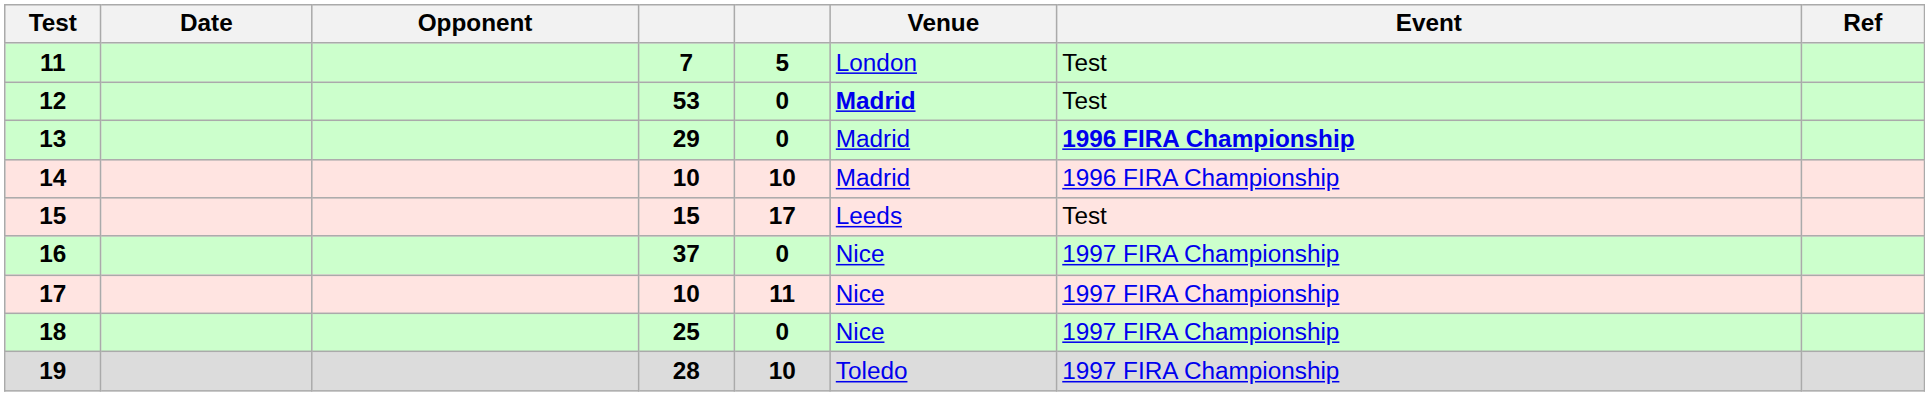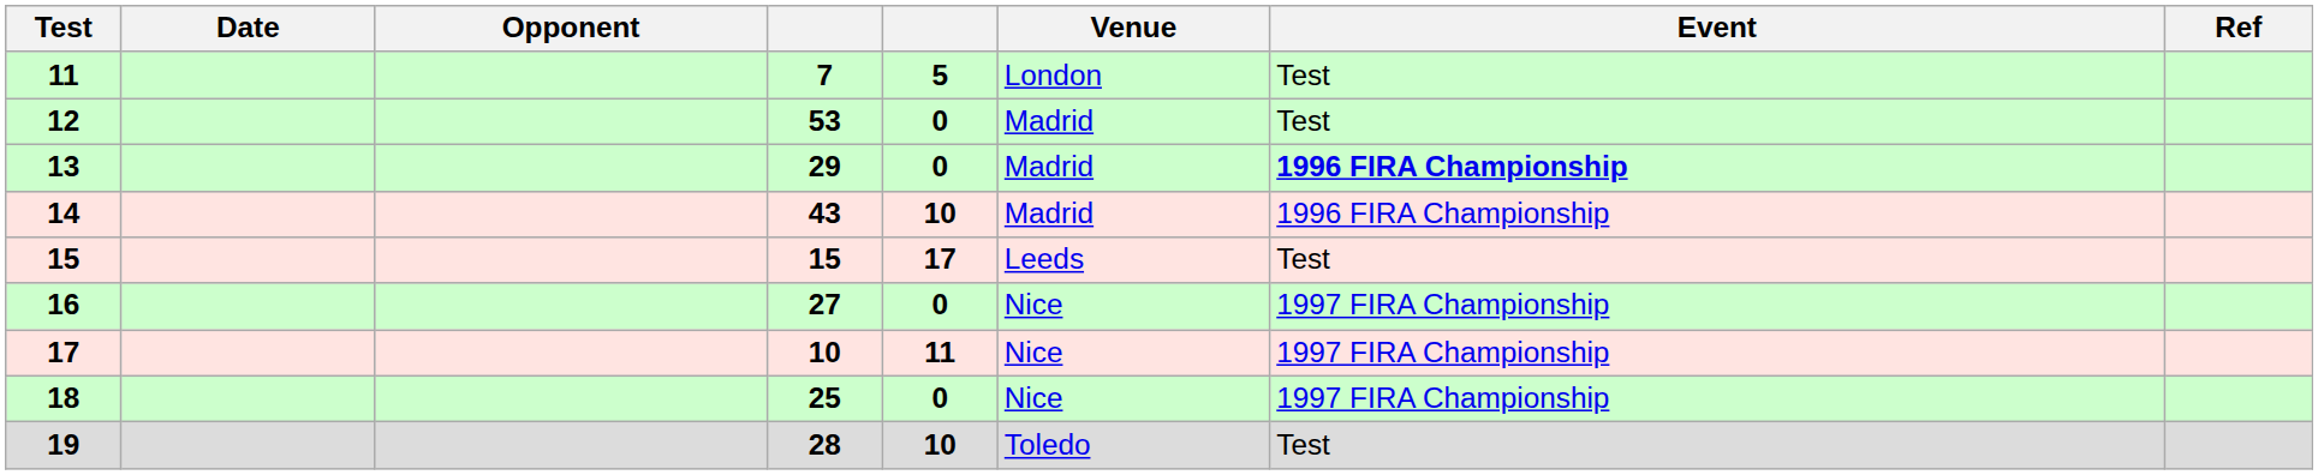 <table class="wikitable sortable" style="width:100%">
 <tr>
 <th style="width:5%">Test</th>
 <th style="width:11%">Date</th>
 <th style="width:17%">Opponent</th>
 <th style="width:5%"></th>
 <th style="width:5%"></th>
 <th>Venue</th>
 <th>Event</th>
 <th>Ref</th>
 </tr>
 <tr bgcolor="#ccffcc">
 <td align="center"><strong>11</strong></td>
 <td></td>
 <td></td>
 <td align="center"><strong>7</strong></td>
 <td align="center"><strong>5</strong></td>
 <td><a href='#'>London</a></td>
 <td>Test</td>
 <td></td>
 </tr>
 <tr bgcolor="#ccffcc">
 <td align="center"><strong>12</strong></td>
 <td></td>
 <td></td>
 <td align="center"><strong>53</strong></td>
 <td align="center"><strong>0</strong></td>
-<td><strong><a href='#'>Madrid</a></strong></td>
+<td><a href='#'>Madrid</a></td>
 <td>Test</td>
 <td></td>
 </tr>
 <tr bgcolor="#ccffcc">
 <td align="center"><strong>13</strong></td>
 <td></td>
 <td></td>
 <td align="center"><strong>29</strong></td>
 <td align="center"><strong>0</strong></td>
 <td><a href='#'>Madrid</a></td>
 <td><strong><a href='#'>1996 FIRA Championship</a></strong></td>
 <td></td>
 </tr>
 <tr bgcolor="FFE4E1">
 <td align="center"><strong>14</strong></td>
 <td></td>
 <td></td>
-<td align="center"><strong>10</strong></td>
+<td align="center"><strong>43</strong></td>
 <td align="center"><strong>10</strong></td>
 <td><a href='#'>Madrid</a></td>
 <td><a href='#'>1996 FIRA Championship</a></td>
 <td></td>
 </tr>
 <tr bgcolor="FFE4E1">
 <td align="center"><strong>15</strong></td>
 <td></td>
 <td></td>
 <td align="center"><strong>15</strong></td>
 <td align="center"><strong>17</strong></td>
 <td><a href='#'>Leeds</a></td>
 <td>Test</td>
 <td></td>
 </tr>
 <tr bgcolor="#ccffcc">
 <td align="center"><strong>16</strong></td>
 <td></td>
 <td></td>
-<td align="center"><strong>37</strong></td>
+<td align="center"><strong>27</strong></td>
 <td align="center"><strong>0</strong></td>
 <td><a href='#'>Nice</a></td>
 <td><a href='#'>1997 FIRA Championship</a></td>
 <td></td>
 </tr>
 <tr bgcolor="FFE4E1">
 <td align="center"><strong>17</strong></td>
 <td></td>
 <td></td>
 <td align="center"><strong>10</strong></td>
 <td align="center"><strong>11</strong></td>
 <td><a href='#'>Nice</a></td>
 <td><a href='#'>1997 FIRA Championship</a></td>
 <td></td>
 </tr>
 <tr bgcolor="#ccffcc">
 <td align="center"><strong>18</strong></td>
 <td></td>
 <td></td>
 <td align="center"><strong>25</strong></td>
 <td align="center"><strong>0</strong></td>
 <td><a href='#'>Nice</a></td>
 <td><a href='#'>1997 FIRA Championship</a></td>
 <td></td>
 </tr>
 <tr bgcolor="DCDCDC">
 <td align="center"><strong>19</strong></td>
 <td></td>
 <td></td>
 <td align="center"><strong>28</strong></td>
 <td align="center"><strong>10</strong></td>
 <td><a href='#'>Toledo</a></td>
-<td><a href='#'>1997 FIRA Championship</a></td>
+<td>Test</td>
 <td></td>
 </tr>
 </table>
